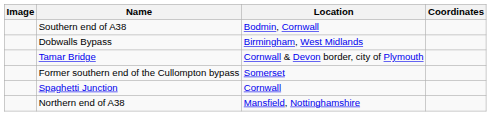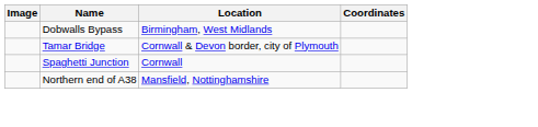 <table class="wikitable">
 <tr>
 <th>Image</th>
 <th>Name</th>
 <th>Location</th>
 <th>Coordinates</th>
-</tr>
-<tr>
-<td></td>
-<td>Southern end of A38</td>
-<td><a href='#'>Bodmin</a>, <a href='#'>Cornwall</a></td>
-<td></td>
 </tr>
 <tr>
 <td></td>
 <td>Dobwalls Bypass</td>
 <td><a href='#'>Birmingham</a>, <a href='#'>West Midlands</a></td>
 <td></td>
 </tr>
 <tr>
 <td></td>
 <td><a href='#'>Tamar Bridge</a></td>
 <td><a href='#'>Cornwall</a> & <a href='#'>Devon</a> border, city of <a href='#'>Plymouth</a></td>
 <td></td>
 </tr>
 <tr>
 <td></td>
-<td>Former southern end of the Cullompton bypass</td>
-<td><a href='#'>Somerset</a></td>
-<td></td>
-</tr>
-<tr>
-<td></td>
 <td><a href='#'>Spaghetti Junction</a></td>
 <td><a href='#'>Cornwall</a></td>
 <td></td>
 </tr>
 <tr>
 <td></td>
 <td>Northern end of A38</td>
 <td><a href='#'>Mansfield</a>, <a href='#'>Nottinghamshire</a></td>
 <td></td>
 </tr>
 </table>
